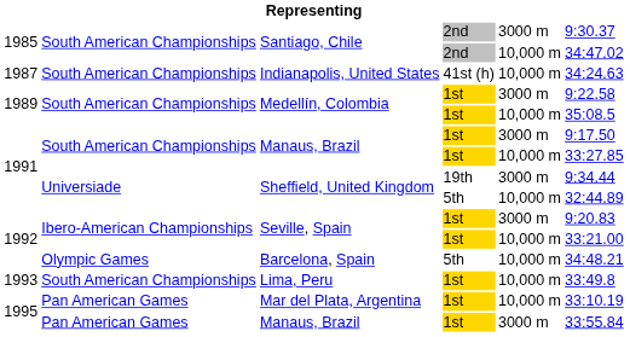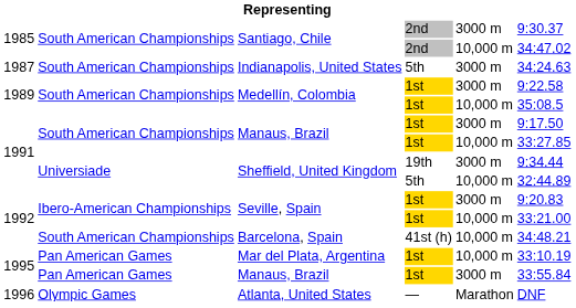 <table>
 <tr>
 <th colspan="6">Representing </th>
 </tr>
 <tr>
 <td rowspan=2>1985</td>
 <td rowspan=2><a href='#'>South American Championships</a></td>
 <td rowspan=2><a href='#'>Santiago, Chile</a></td>
 <td bgcolor=silver>2nd</td>
 <td>3000 m</td>
 <td><a href='#'>9:30.37</a></td>
 </tr>
 <tr>
 <td bgcolor=silver>2nd</td>
 <td>10,000 m</td>
 <td><a href='#'>34:47.02</a></td>
 </tr>
 <tr>
 <td>1987</td>
 <td><a href='#'>South American Championships</a></td>
 <td><a href='#'>Indianapolis, United States</a></td>
-<td>41st (h)</td>
-<td>10,000 m</td>
+<td>5th</td>
+<td>3000 m</td>
 <td><a href='#'>34:24.63</a></td>
 </tr>
 <tr>
 <td rowspan=2>1989</td>
 <td rowspan=2><a href='#'>South American Championships</a></td>
 <td rowspan=2><a href='#'>Medellín, Colombia</a></td>
 <td bgcolor=gold>1st</td>
 <td>3000 m</td>
 <td><a href='#'>9:22.58</a></td>
 </tr>
 <tr>
 <td bgcolor=gold>1st</td>
 <td>10,000 m</td>
 <td><a href='#'>35:08.5</a></td>
 </tr>
 <tr>
 <td rowspan=4>1991</td>
 <td rowspan=2><a href='#'>South American Championships</a></td>
 <td rowspan=2><a href='#'>Manaus, Brazil</a></td>
 <td bgcolor=gold>1st</td>
 <td>3000 m</td>
 <td><a href='#'>9:17.50</a></td>
 </tr>
 <tr>
 <td bgcolor=gold>1st</td>
 <td>10,000 m</td>
 <td><a href='#'>33:27.85</a></td>
 </tr>
 <tr>
 <td rowspan=2><a href='#'>Universiade</a></td>
 <td rowspan=2><a href='#'>Sheffield, United Kingdom</a></td>
 <td>19th</td>
 <td>3000 m</td>
 <td><a href='#'>9:34.44</a></td>
 </tr>
 <tr>
 <td>5th</td>
 <td>10,000 m</td>
 <td><a href='#'>32:44.89</a></td>
 </tr>
 <tr>
 <td rowspan=3>1992</td>
 <td rowspan=2><a href='#'>Ibero-American Championships</a></td>
 <td rowspan=2><a href='#'>Seville</a>, <a href='#'>Spain</a></td>
 <td bgcolor=gold>1st</td>
 <td>3000 m</td>
 <td><a href='#'>9:20.83</a></td>
 </tr>
 <tr>
 <td bgcolor=gold>1st</td>
 <td>10,000 m</td>
 <td><a href='#'>33:21.00</a></td>
 </tr>
 <tr>
-<td><a href='#'>Olympic Games</a></td>
+<td><a href='#'>South American Championships</a></td>
 <td><a href='#'>Barcelona</a>, <a href='#'>Spain</a></td>
-<td>5th</td>
+<td>41st (h)</td>
 <td>10,000 m</td>
 <td><a href='#'>34:48.21</a></td>
-</tr>
-<tr>
-<td>1993</td>
-<td><a href='#'>South American Championships</a></td>
-<td><a href='#'>Lima, Peru</a></td>
-<td bgcolor=gold>1st</td>
-<td>10,000 m</td>
-<td><a href='#'>33:49.8</a></td>
 </tr>
 <tr>
 <td rowspan=2>1995</td>
 <td><a href='#'>Pan American Games</a></td>
 <td><a href='#'>Mar del Plata, Argentina</a></td>
 <td bgcolor="gold">1st</td>
 <td>10,000 m</td>
 <td><a href='#'>33:10.19</a></td>
 </tr>
 <tr>
 <td><a href='#'>Pan American Games</a></td>
 <td><a href='#'>Manaus, Brazil</a></td>
 <td bgcolor=gold>1st</td>
 <td>3000 m</td>
 <td><a href='#'>33:55.84</a></td>
 </tr>
+<tr>
+<td>1996</td>
+<td><a href='#'>Olympic Games</a></td>
+<td><a href='#'>Atlanta, United States</a></td>
+<td>—</td>
+<td>Marathon</td>
+<td><a href='#'>DNF</a></td>
+</tr>
 </table>
